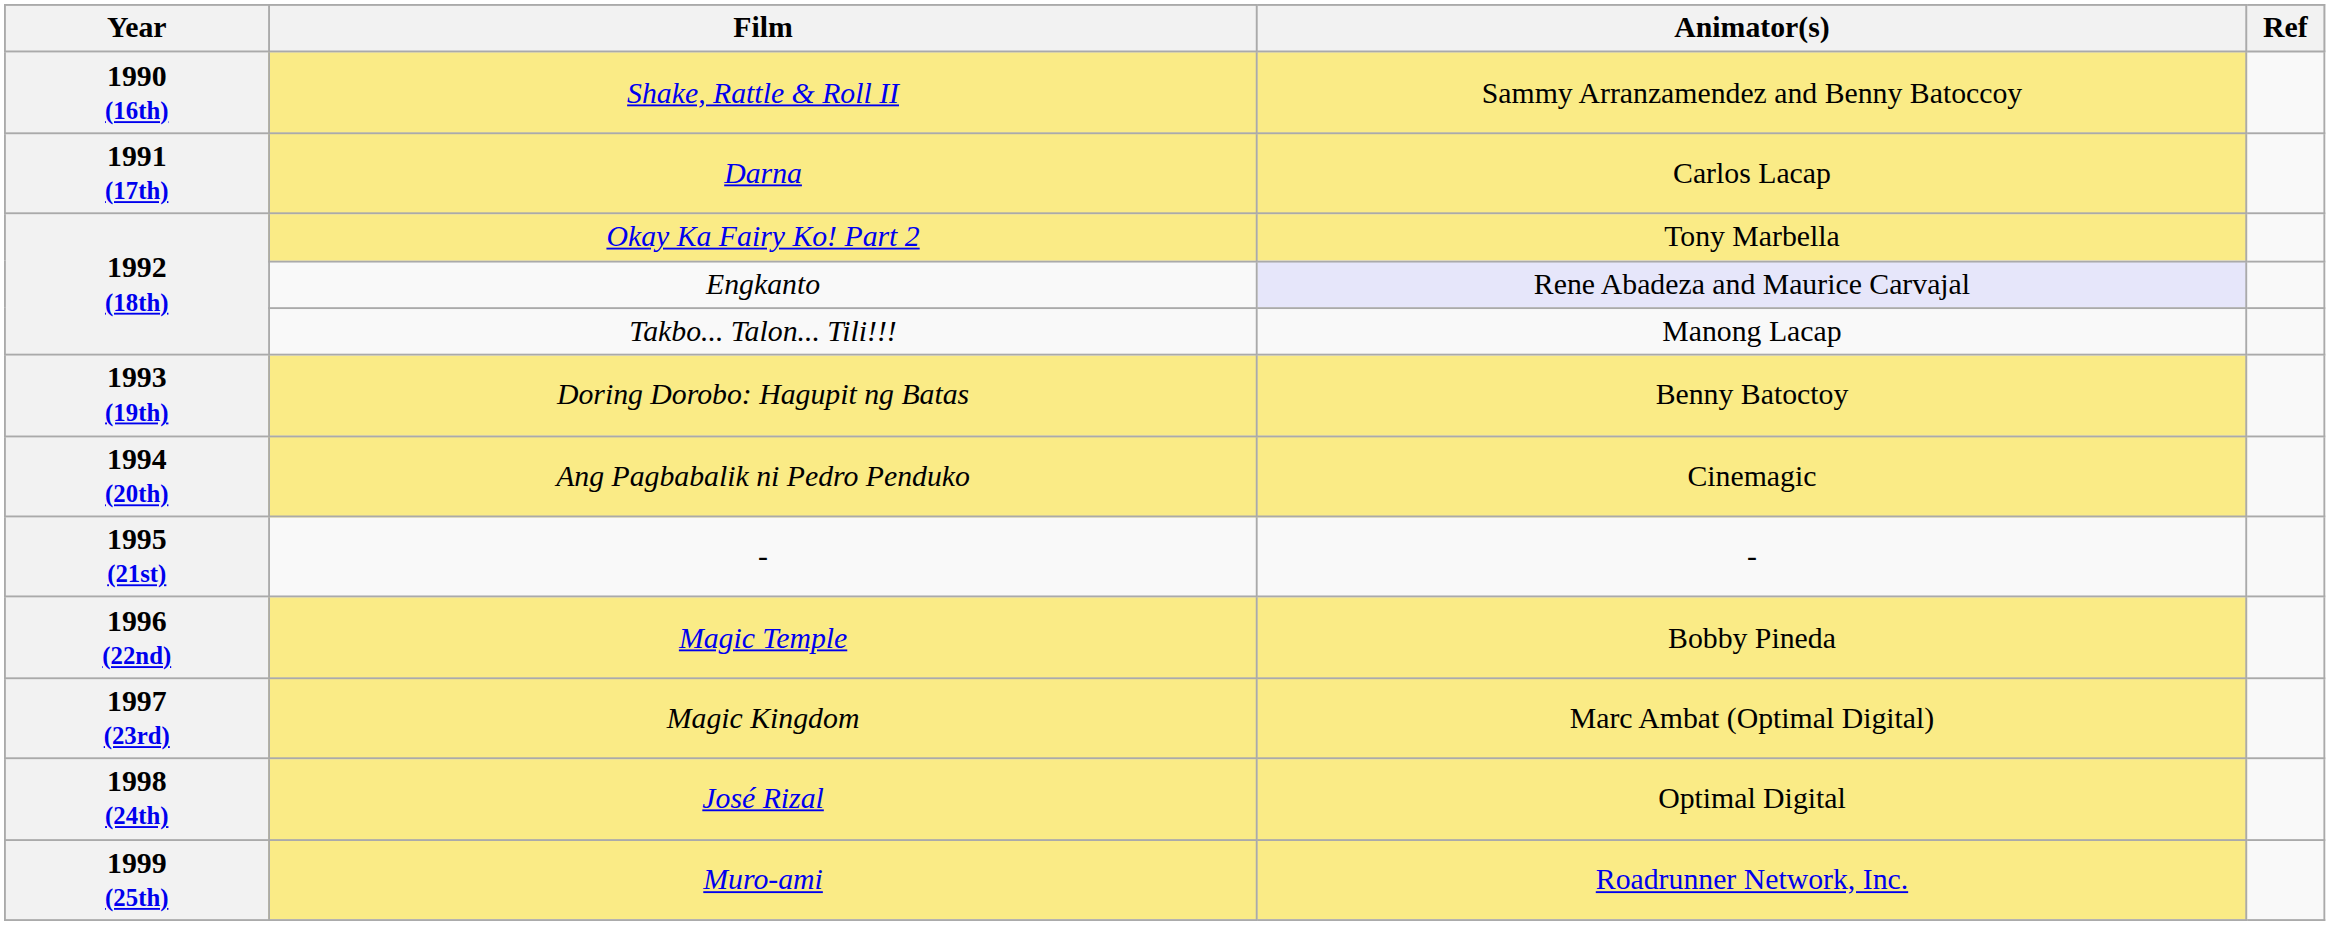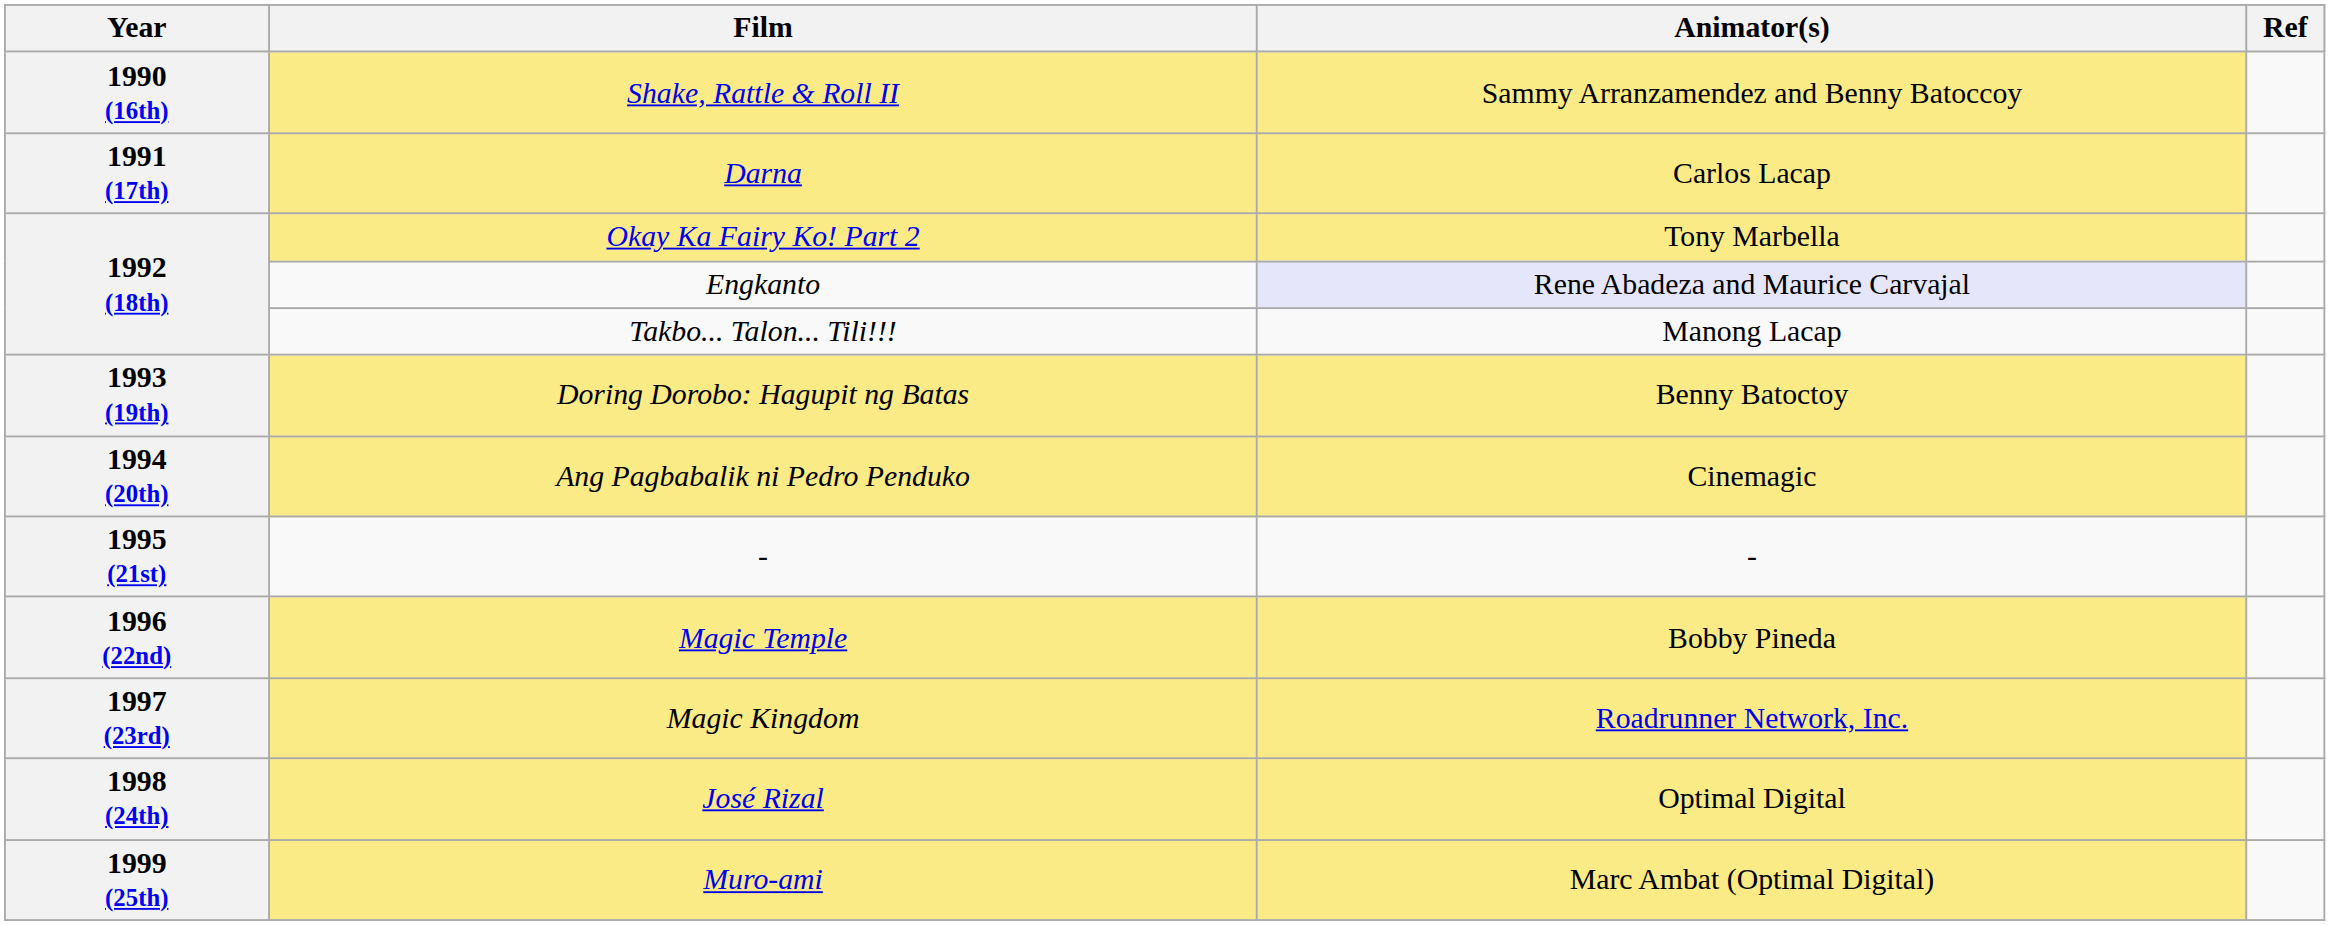 <table class="wikitable" style="text-align:center;">
 <tr style="background:#bebebe;">
 <th scope="col" style="width:8%;">Year</th>
 <th scope="col" style="width:30%;">Film</th>
 <th scope="col" style="width:30%;">Animator(s)</th>
 <th scope="col" style="width:2%;">Ref</th>
 </tr>
 <tr>
 <th scope="row" style="text-align:center">1990 <br><small><a href='#'>(16th)</a> </small></th>
 <td style="background:#FAEB86"><em><a href='#'>Shake, Rattle & Roll II</a></em></td>
 <td style="background:#FAEB86">Sammy Arranzamendez and Benny Batoccoy</td>
 <td></td>
 </tr>
 <tr>
 <th scope="row" style="text-align:center">1991 <br><small><a href='#'>(17th)</a> </small></th>
 <td style="background:#FAEB86"><em><a href='#'>Darna</a></em></td>
 <td style="background:#FAEB86">Carlos Lacap</td>
 <td></td>
 </tr>
 <tr>
 <th rowspan="3" scope="row" style="text-align:center">1992 <br><small><a href='#'>(18th)</a> </small></th>
 <td style="background:#FAEB86"><em><a href='#'>Okay Ka Fairy Ko! Part 2</a></em></td>
 <td style="background:#FAEB86">Tony Marbella</td>
 <td></td>
 </tr>
 <tr>
 <td><em>Engkanto</em></td>
 <td style="background: lavender;">Rene Abadeza and Maurice Carvajal</td>
 <td></td>
 </tr>
 <tr>
 <td><em>Takbo... Talon... Tili!!!</em></td>
 <td>Manong Lacap</td>
 <td></td>
 </tr>
 <tr>
 <th scope="row" style="text-align:center">1993 <br><small><a href='#'>(19th)</a> </small></th>
 <td style="background:#FAEB86"><em>Doring Dorobo: Hagupit ng Batas</em></td>
 <td style="background:#FAEB86">Benny Batoctoy</td>
 <td></td>
 </tr>
 <tr>
 <th scope="row" style="text-align:center">1994 <br><small><a href='#'>(20th)</a> </small></th>
 <td style="background:#FAEB86"><em>Ang Pagbabalik ni Pedro Penduko</em></td>
 <td style="background:#FAEB86">Cinemagic</td>
 <td></td>
 </tr>
 <tr>
 <th scope="row" style="text-align:center">1995 <br><small><a href='#'>(21st)</a> </small></th>
 <td>-</td>
 <td>-</td>
 <td></td>
 </tr>
 <tr>
 <th scope="row" style="text-align:center">1996 <br><small><a href='#'>(22nd)</a> </small></th>
 <td style="background:#FAEB86"><em><a href='#'>Magic Temple</a></em></td>
 <td style="background:#FAEB86">Bobby Pineda</td>
 <td></td>
 </tr>
 <tr>
 <th scope="row" style="text-align:center">1997 <br><small><a href='#'>(23rd)</a> </small></th>
 <td style="background:#FAEB86"><em>Magic Kingdom</em></td>
-<td style="background:#FAEB86">Marc Ambat (Optimal Digital)</td>
+<td style="background:#FAEB86"><a href='#'>Roadrunner Network, Inc.</a></td>
 <td></td>
 </tr>
 <tr>
 <th scope="row" style="text-align:center">1998 <br><small><a href='#'>(24th)</a> </small></th>
 <td style="background:#FAEB86"><em><a href='#'>José Rizal</a></em></td>
 <td style="background:#FAEB86">Optimal Digital</td>
 <td></td>
 </tr>
 <tr>
 <th scope="row" style="text-align:center">1999 <br><small><a href='#'>(25th)</a> </small></th>
 <td style="background:#FAEB86"><em><a href='#'>Muro-ami</a></em></td>
-<td style="background:#FAEB86"><a href='#'>Roadrunner Network, Inc.</a></td>
+<td style="background:#FAEB86">Marc Ambat (Optimal Digital)</td>
 <td></td>
 </tr>
 </table>
